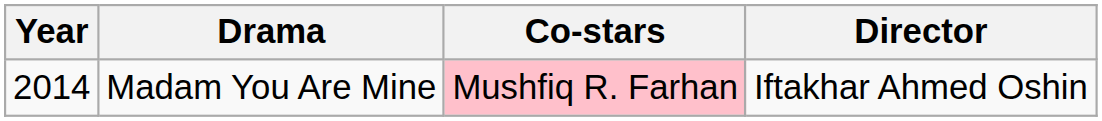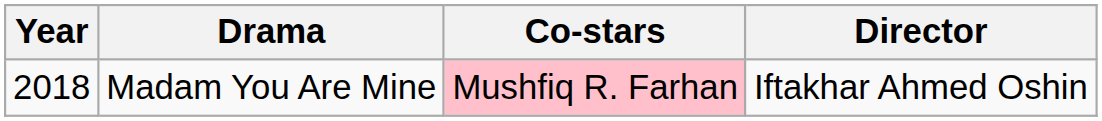 <table class="wikitable sortable">
 <tr>
 <th>Year</th>
 <th>Drama</th>
 <th>Co-stars</th>
 <th>Director</th>
 </tr>
 <tr>
-<td>2014</td>
+<td>2018</td>
 <td>Madam You Are Mine</td>
 <td style="background: pink;">Mushfiq R. Farhan</td>
 <td>Iftakhar Ahmed Oshin</td>
 </tr>
 </table>
